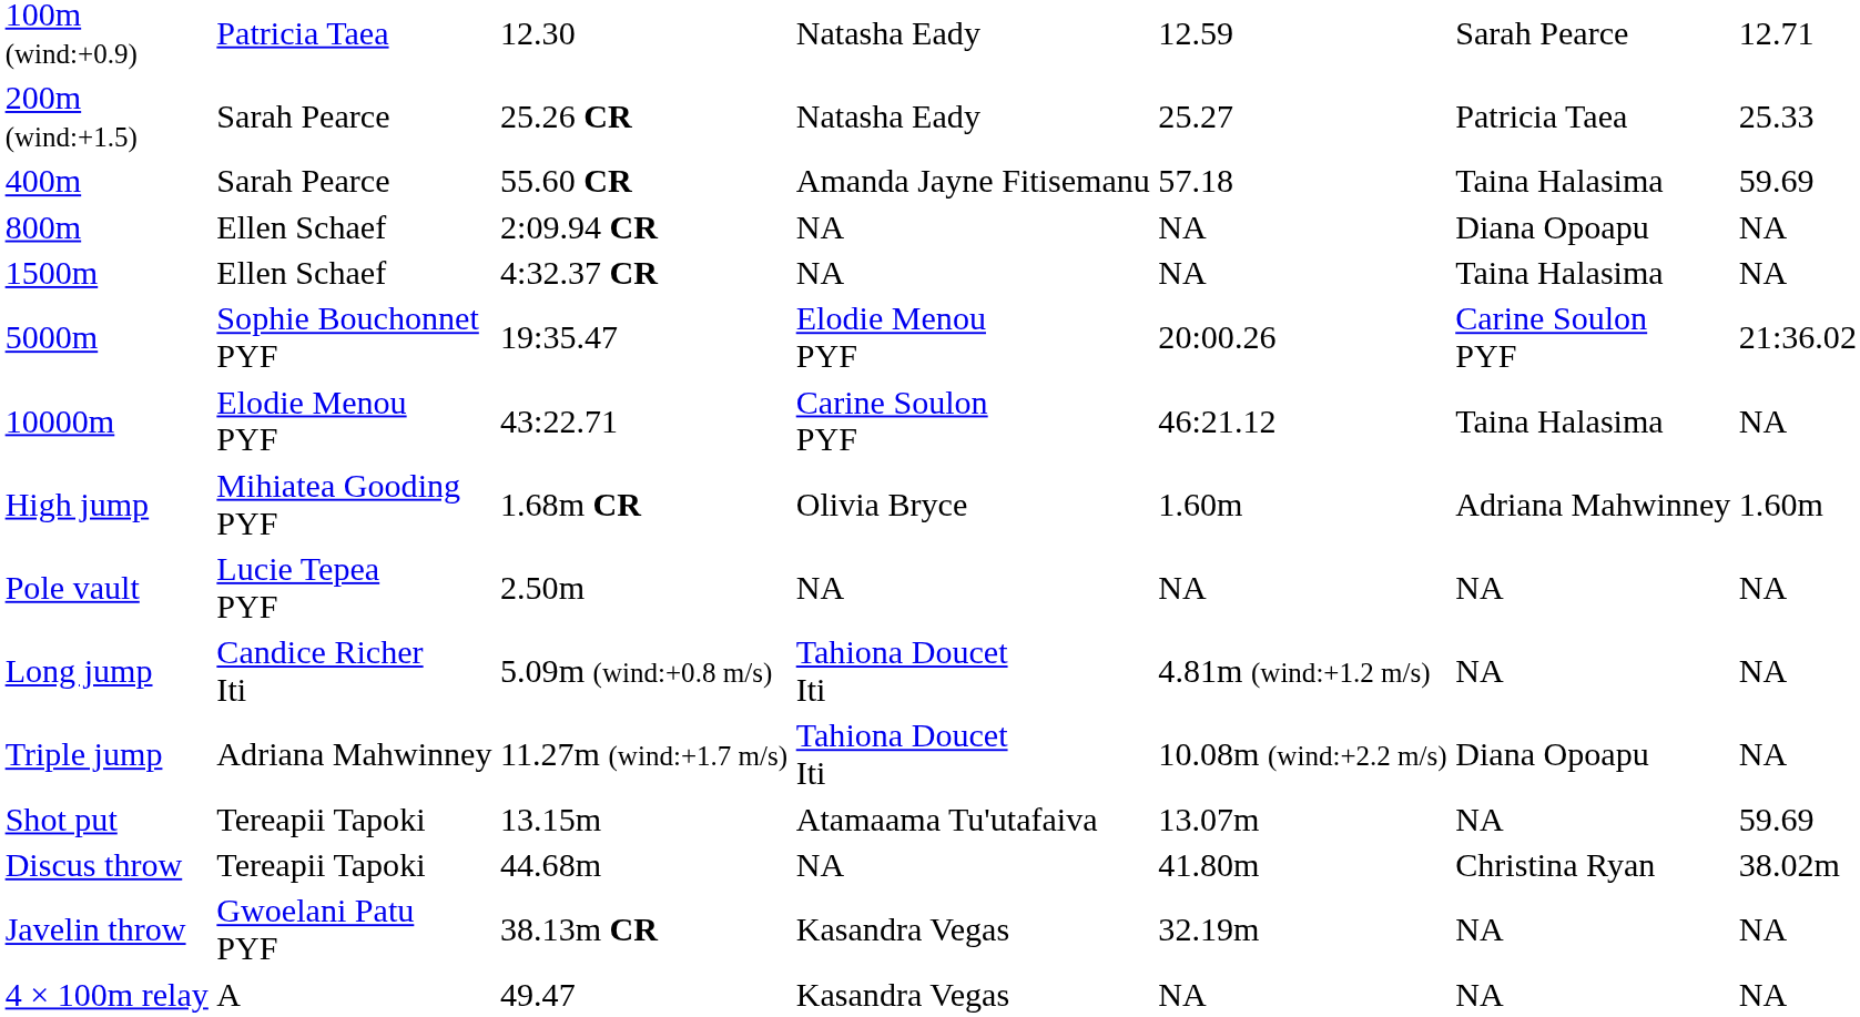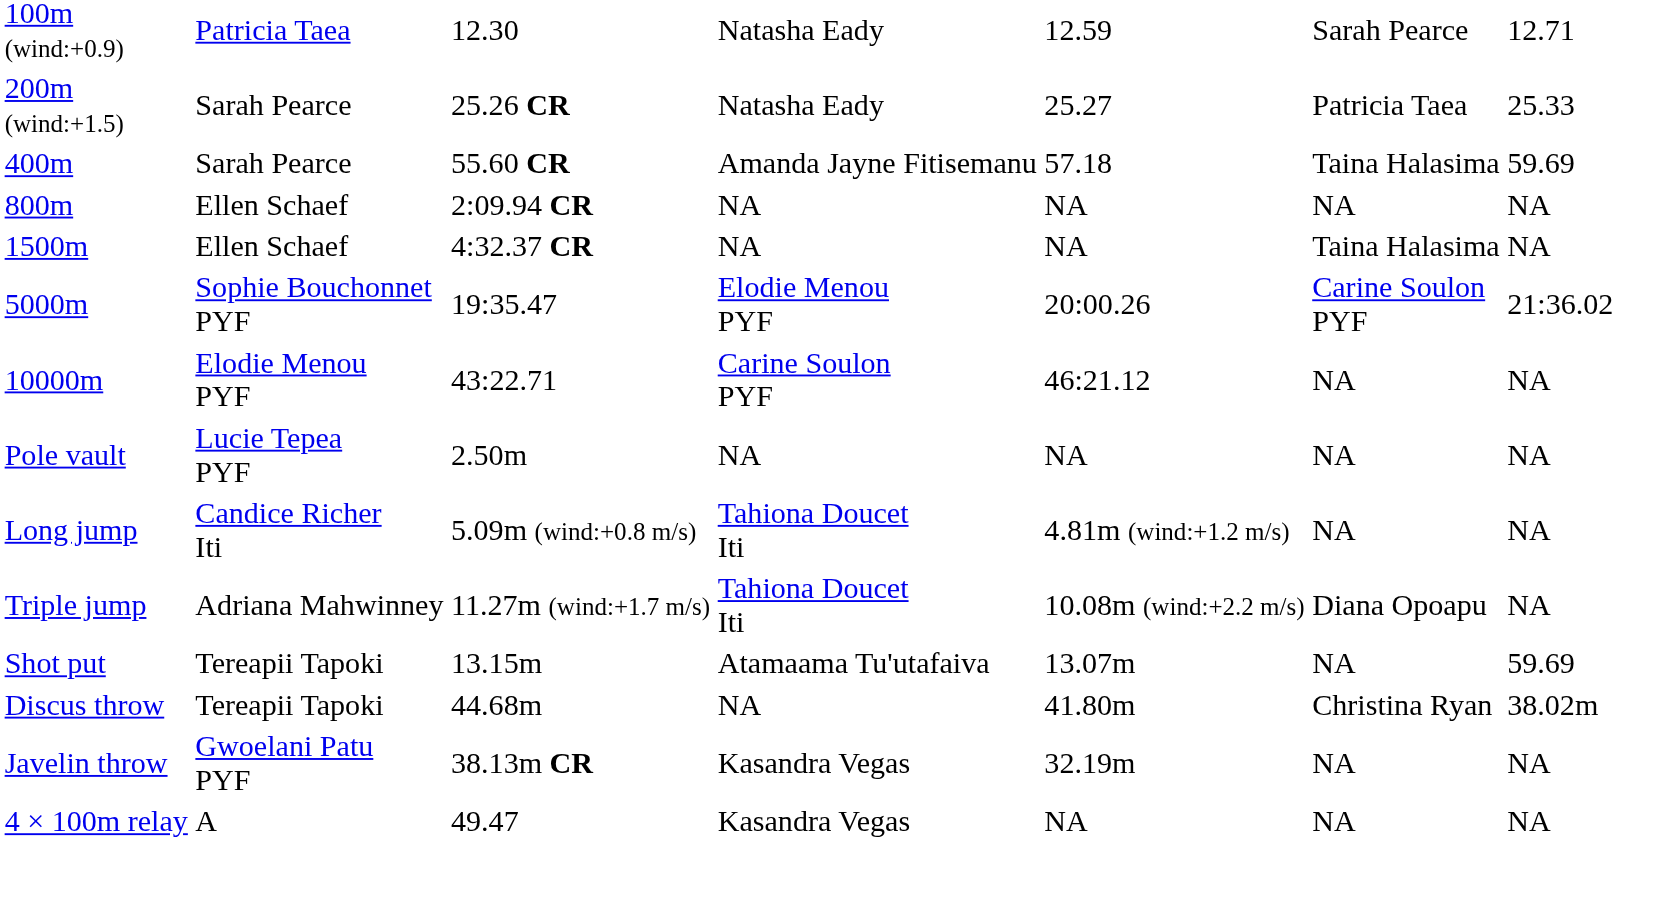 <table>
 <tr>
 <td><a href='#'>100m</a> <br><small>(wind:+0.9)</small></td>
 <td><a href='#'>Patricia Taea</a><br></td>
 <td>12.30</td>
 <td>Natasha Eady<br></td>
 <td>12.59</td>
 <td>Sarah Pearce<br></td>
 <td>12.71</td>
 </tr>
 <tr>
 <td><a href='#'>200m</a> <br><small>(wind:+1.5)</small></td>
 <td>Sarah Pearce<br></td>
 <td>25.26 <strong>CR</strong></td>
 <td>Natasha Eady<br></td>
 <td>25.27</td>
 <td>Patricia Taea<br></td>
 <td>25.33</td>
 </tr>
 <tr>
 <td><a href='#'>400m</a></td>
 <td>Sarah Pearce<br></td>
 <td>55.60 <strong>CR</strong></td>
 <td>Amanda Jayne Fitisemanu<br></td>
 <td>57.18</td>
 <td>Taina Halasima<br></td>
 <td>59.69</td>
 </tr>
 <tr>
 <td><a href='#'>800m</a></td>
 <td>Ellen Schaef<br></td>
 <td>2:09.94 <strong>CR</strong></td>
 <td>NA</td>
 <td>NA</td>
-<td>Diana Opoapu<br></td>
+<td>NA</td>
 <td>NA</td>
 </tr>
 <tr>
 <td><a href='#'>1500m</a></td>
 <td>Ellen Schaef<br></td>
 <td>4:32.37 <strong>CR</strong></td>
 <td>NA</td>
 <td>NA</td>
 <td>Taina Halasima<br></td>
 <td>NA</td>
 </tr>
 <tr>
 <td><a href='#'>5000m</a></td>
 <td><a href='#'>Sophie Bouchonnet</a><br> PYF</td>
 <td>19:35.47</td>
 <td><a href='#'>Elodie Menou</a><br> PYF</td>
 <td>20:00.26</td>
 <td><a href='#'>Carine Soulon</a><br> PYF</td>
 <td>21:36.02</td>
 </tr>
 <tr>
 <td><a href='#'>10000m</a></td>
 <td><a href='#'>Elodie Menou</a><br> PYF</td>
 <td>43:22.71</td>
 <td><a href='#'>Carine Soulon</a><br> PYF</td>
 <td>46:21.12</td>
-<td>Taina Halasima<br></td>
 <td>NA</td>
-</tr>
-<tr>
-<td><a href='#'>High jump</a></td>
-<td><a href='#'>Mihiatea Gooding</a><br> PYF</td>
-<td>1.68m <strong>CR</strong></td>
-<td>Olivia Bryce<br></td>
-<td>1.60m</td>
-<td>Adriana Mahwinney<br></td>
-<td>1.60m</td>
+<td>NA</td>
 </tr>
 <tr>
 <td><a href='#'>Pole vault</a></td>
 <td><a href='#'>Lucie Tepea</a><br> PYF</td>
 <td>2.50m</td>
 <td>NA</td>
 <td>NA</td>
 <td>NA</td>
 <td>NA</td>
 </tr>
 <tr>
 <td><a href='#'>Long jump</a></td>
 <td><a href='#'>Candice Richer</a><br> Iti</td>
 <td>5.09m <small>(wind:+0.8 m/s)</small></td>
 <td><a href='#'>Tahiona Doucet</a><br> Iti</td>
 <td>4.81m <small>(wind:+1.2 m/s)</small></td>
 <td>NA</td>
 <td>NA</td>
 </tr>
 <tr>
 <td><a href='#'>Triple jump</a></td>
 <td>Adriana Mahwinney<br></td>
 <td>11.27m <small>(wind:+1.7 m/s)</small></td>
 <td><a href='#'>Tahiona Doucet</a><br> Iti</td>
 <td>10.08m <small>(wind:+2.2 m/s)</small></td>
 <td>Diana Opoapu<br></td>
 <td>NA</td>
 </tr>
 <tr>
 <td><a href='#'>Shot put</a></td>
 <td>Tereapii Tapoki<br></td>
 <td>13.15m</td>
 <td>Atamaama Tu'utafaiva<br></td>
 <td>13.07m</td>
 <td>NA</td>
 <td>59.69</td>
 </tr>
 <tr>
 <td><a href='#'>Discus throw</a></td>
 <td>Tereapii Tapoki<br></td>
 <td>44.68m</td>
 <td>NA</td>
 <td>41.80m</td>
 <td>Christina Ryan<br></td>
 <td>38.02m</td>
 </tr>
 <tr>
 <td><a href='#'>Javelin throw</a></td>
 <td><a href='#'>Gwoelani Patu</a><br> PYF</td>
 <td>38.13m <strong>CR</strong></td>
 <td>Kasandra Vegas<br></td>
 <td>32.19m</td>
 <td>NA</td>
 <td>NA</td>
 </tr>
 <tr>
 <td><a href='#'>4 × 100m relay</a></td>
 <td> A</td>
 <td>49.47</td>
 <td>Kasandra Vegas<br></td>
 <td>NA</td>
 <td>NA</td>
 <td>NA</td>
 </tr>
 </table>
